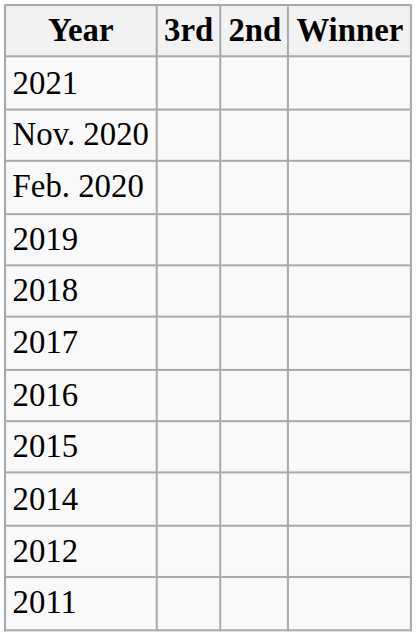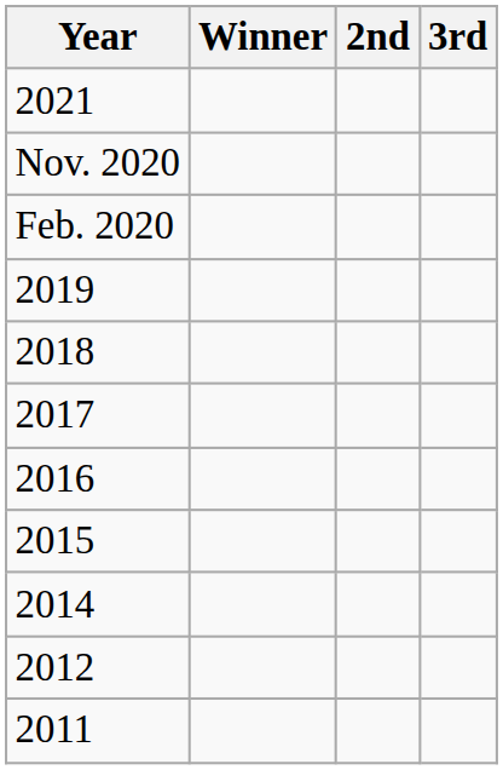 <table class="wikitable">
 <tr>
 <th>Year</th>
+<th>Winner</th>
+<th>2nd</th>
 <th>3rd</th>
-<th>2nd</th>
-<th>Winner</th>
 </tr>
 <tr>
 <td>2021</td>
 <td></td>
 <td></td>
 <td></td>
 </tr>
 <tr>
 <td>Nov. 2020</td>
 <td></td>
 <td></td>
 <td></td>
 </tr>
 <tr>
 <td>Feb. 2020</td>
 <td></td>
 <td></td>
 <td></td>
 </tr>
 <tr>
 <td>2019</td>
 <td></td>
 <td></td>
 <td></td>
 </tr>
 <tr>
 <td>2018</td>
 <td></td>
 <td></td>
 <td></td>
 </tr>
 <tr>
 <td>2017</td>
 <td></td>
 <td></td>
 <td></td>
 </tr>
 <tr>
 <td>2016</td>
 <td></td>
 <td></td>
 <td></td>
 </tr>
 <tr>
 <td>2015</td>
 <td></td>
 <td></td>
 <td></td>
 </tr>
 <tr>
 <td>2014</td>
 <td></td>
 <td></td>
 <td></td>
 </tr>
 <tr>
 <td>2012</td>
 <td></td>
 <td></td>
 <td></td>
 </tr>
 <tr>
 <td>2011</td>
 <td></td>
 <td></td>
 <td></td>
 </tr>
 </table>
